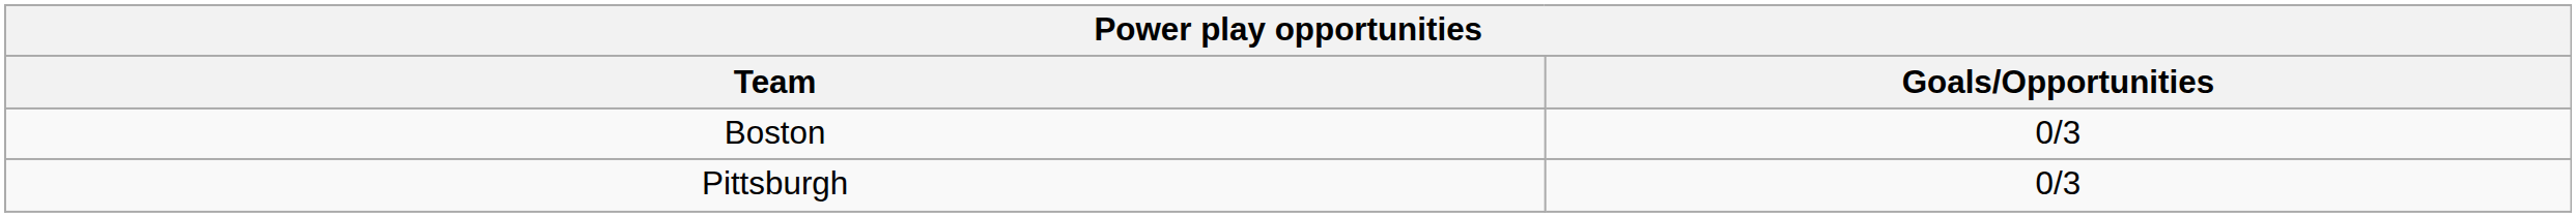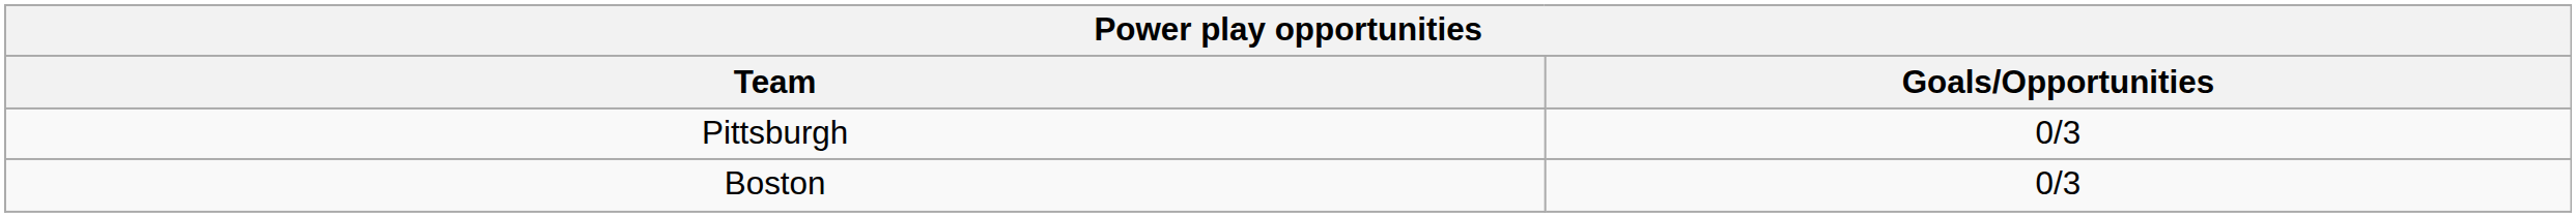 <table class="wikitable" style="width:100%;text-align: center;">
 <tr>
 <th colspan=2>Power play opportunities</th>
 </tr>
 <tr>
 <th style="width:60%;">Team</th>
 <th style="width:40%;">Goals/Opportunities</th>
 </tr>
 <tr>
+<td>Pittsburgh</td>
+<td>0/3</td>
+</tr>
+<tr>
 <td>Boston</td>
 <td>0/3</td>
 </tr>
-<tr>
-<td>Pittsburgh</td>
-<td>0/3</td>
-</tr>
 </table>
